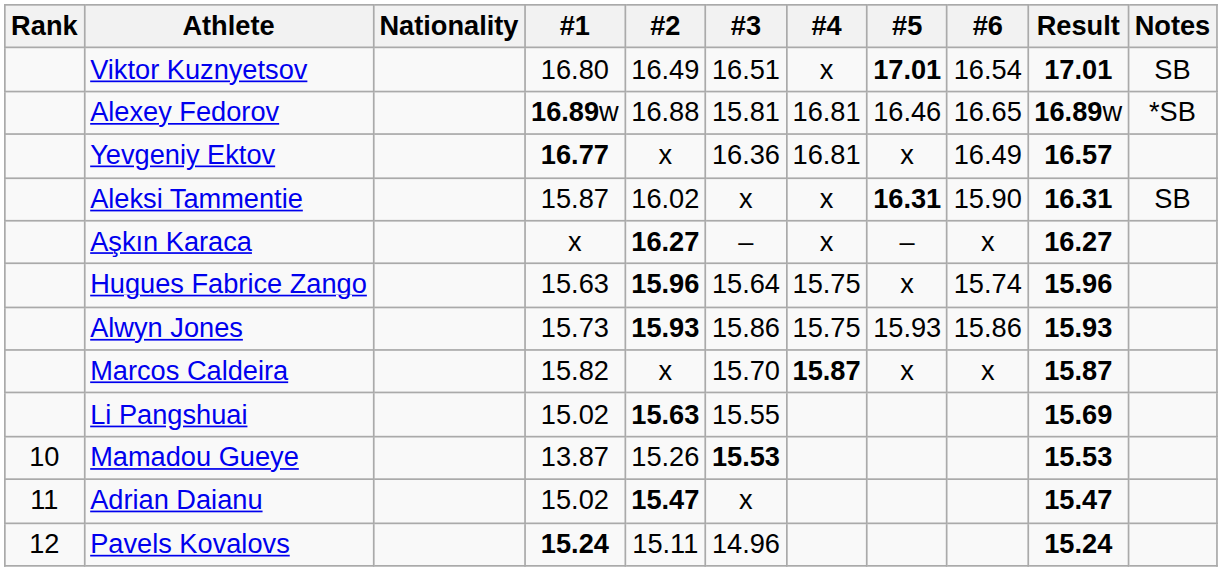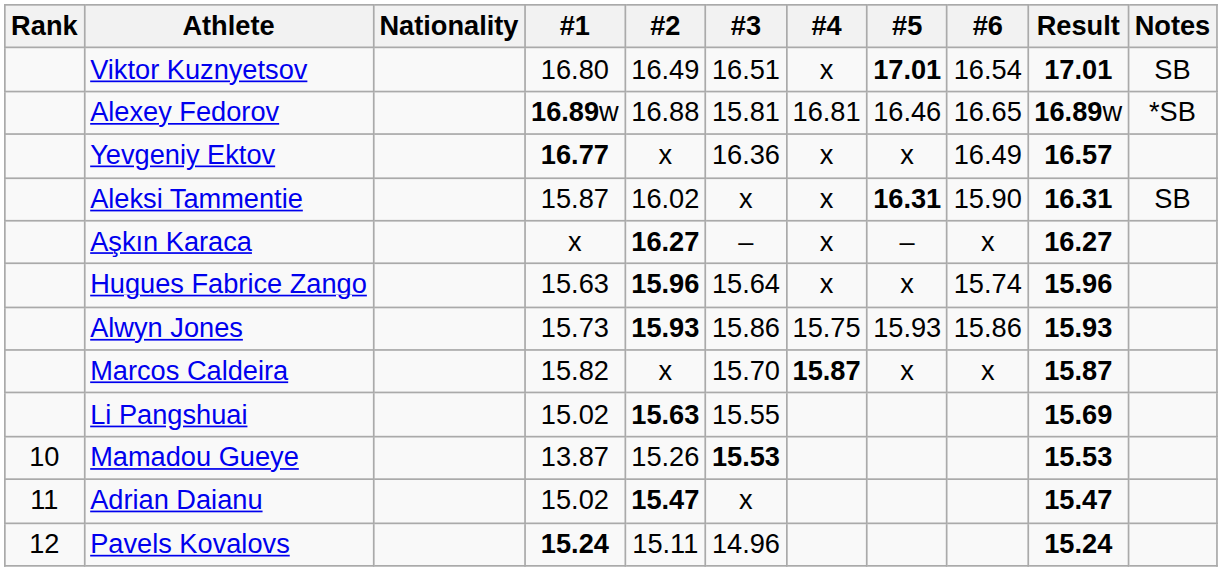 <table class="wikitable sortable" style="text-align:center">
 <tr>
 <th>Rank</th>
 <th>Athlete</th>
 <th>Nationality</th>
 <th>#1</th>
 <th>#2</th>
 <th>#3</th>
 <th>#4</th>
 <th>#5</th>
 <th>#6</th>
 <th>Result</th>
 <th>Notes</th>
 </tr>
 <tr>
 <td></td>
 <td align="left"><a href='#'>Viktor Kuznyetsov</a></td>
 <td align=left></td>
 <td>16.80</td>
 <td>16.49</td>
 <td>16.51</td>
 <td>x</td>
 <td><strong>17.01</strong></td>
 <td>16.54</td>
 <td><strong>17.01</strong></td>
 <td>SB</td>
 </tr>
 <tr>
 <td></td>
 <td align="left"><a href='#'>Alexey Fedorov</a></td>
 <td align=left></td>
 <td><strong>16.89</strong>w</td>
 <td>16.88</td>
 <td>15.81</td>
 <td>16.81</td>
 <td>16.46</td>
 <td>16.65</td>
 <td><strong>16.89</strong>w</td>
 <td>*SB</td>
 </tr>
 <tr>
 <td></td>
 <td align="left"><a href='#'>Yevgeniy Ektov</a></td>
 <td align=left></td>
 <td><strong>16.77</strong></td>
 <td>x</td>
 <td>16.36</td>
-<td>16.81</td>
+<td>x</td>
 <td>x</td>
 <td>16.49</td>
 <td><strong>16.57</strong></td>
 <td></td>
 </tr>
 <tr>
 <td></td>
 <td align="left"><a href='#'>Aleksi Tammentie</a></td>
 <td align=left></td>
 <td>15.87</td>
 <td>16.02</td>
 <td>x</td>
 <td>x</td>
 <td><strong>16.31</strong></td>
 <td>15.90</td>
 <td><strong>16.31</strong></td>
 <td>SB</td>
 </tr>
 <tr>
 <td></td>
 <td align="left"><a href='#'>Aşkın Karaca</a></td>
 <td align=left></td>
 <td>x</td>
 <td><strong>16.27</strong></td>
 <td>–</td>
 <td>x</td>
 <td>–</td>
 <td>x</td>
 <td><strong>16.27</strong></td>
 <td></td>
 </tr>
 <tr>
 <td></td>
 <td align="left"><a href='#'>Hugues Fabrice Zango</a></td>
 <td align=left></td>
 <td>15.63</td>
 <td><strong>15.96</strong></td>
 <td>15.64</td>
-<td>15.75</td>
+<td>x</td>
 <td>x</td>
 <td>15.74</td>
 <td><strong>15.96</strong></td>
 <td></td>
 </tr>
 <tr>
 <td></td>
 <td align="left"><a href='#'>Alwyn Jones</a></td>
 <td align=left></td>
 <td>15.73</td>
 <td><strong>15.93</strong></td>
 <td>15.86</td>
 <td>15.75</td>
 <td>15.93</td>
 <td>15.86</td>
 <td><strong>15.93</strong></td>
 <td></td>
 </tr>
 <tr>
 <td></td>
 <td align="left"><a href='#'>Marcos Caldeira</a></td>
 <td align=left></td>
 <td>15.82</td>
 <td>x</td>
 <td>15.70</td>
 <td><strong>15.87</strong></td>
 <td>x</td>
 <td>x</td>
 <td><strong>15.87</strong></td>
 <td></td>
 </tr>
 <tr>
 <td></td>
 <td align="left"><a href='#'>Li Pangshuai</a></td>
 <td align=left></td>
 <td>15.02</td>
 <td><strong>15.63</strong></td>
 <td>15.55</td>
 <td></td>
 <td></td>
 <td></td>
 <td><strong>15.69</strong></td>
 <td></td>
 </tr>
 <tr>
 <td>10</td>
 <td align="left"><a href='#'>Mamadou Gueye</a></td>
 <td align=left></td>
 <td>13.87</td>
 <td>15.26</td>
 <td><strong>15.53</strong></td>
 <td></td>
 <td></td>
 <td></td>
 <td><strong>15.53</strong></td>
 <td></td>
 </tr>
 <tr>
 <td>11</td>
 <td align="left"><a href='#'>Adrian Daianu</a></td>
 <td align=left></td>
 <td>15.02</td>
 <td><strong>15.47</strong></td>
 <td>x</td>
 <td></td>
 <td></td>
 <td></td>
 <td><strong>15.47</strong></td>
 <td></td>
 </tr>
 <tr>
 <td>12</td>
 <td align="left"><a href='#'>Pavels Kovalovs</a></td>
 <td align=left></td>
 <td><strong>15.24</strong></td>
 <td>15.11</td>
 <td>14.96</td>
 <td></td>
 <td></td>
 <td></td>
 <td><strong>15.24</strong></td>
 <td></td>
 </tr>
 </table>
